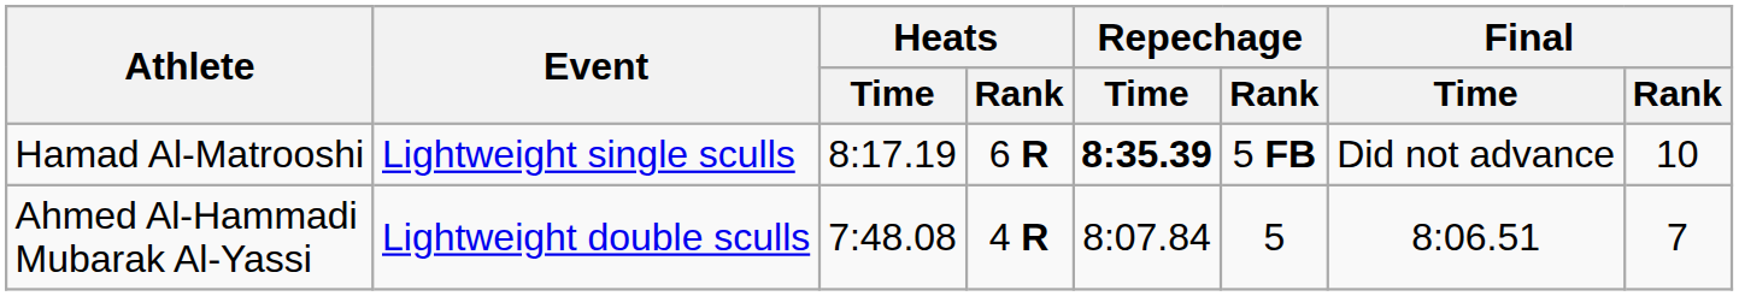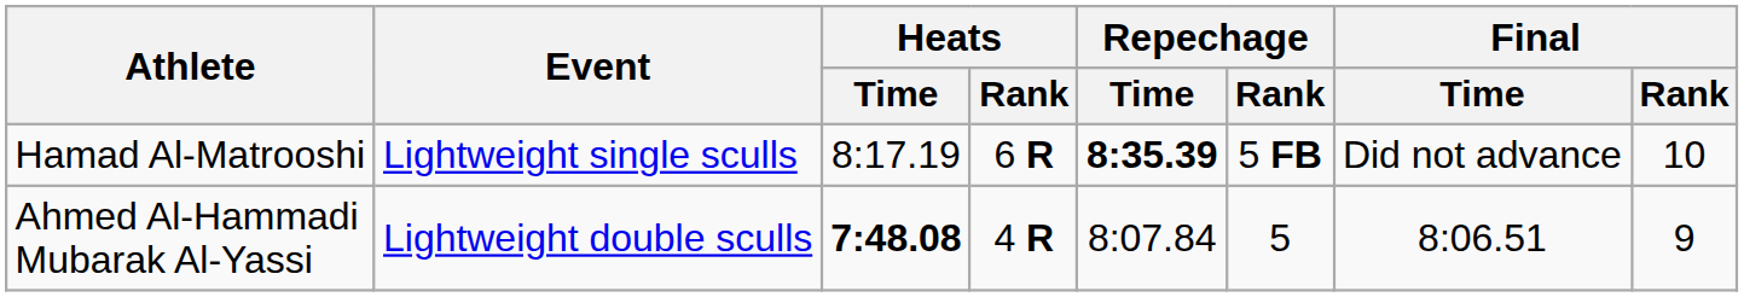 <table class=wikitable style=font-size:90%;text-align:center>
 <tr>
 <th rowspan=2>Athlete</th>
 <th rowspan=2>Event</th>
 <th colspan=2>Heats</th>
 <th colspan=2>Repechage</th>
 <th colspan=2>Final</th>
 </tr>
 <tr style="font-size:95%">
 <th>Time</th>
 <th>Rank</th>
 <th>Time</th>
 <th>Rank</th>
 <th>Time</th>
 <th>Rank</th>
 </tr>
 <tr>
 <td align=left>Hamad Al-Matrooshi</td>
 <td align=left><a href='#'>Lightweight single sculls</a></td>
 <td>8:17.19</td>
 <td>6 <strong>R</strong></td>
 <td><strong>8:35.39</strong></td>
 <td>5 <strong>FB</strong></td>
 <td>Did not advance</td>
 <td>10</td>
 </tr>
 <tr>
 <td align=left>Ahmed Al-Hammadi<br>Mubarak Al-Yassi</td>
 <td align=left><a href='#'>Lightweight double sculls</a></td>
-<td>7:48.08</td>
+<td><strong>7:48.08</strong></td>
 <td>4 <strong>R</strong></td>
 <td>8:07.84</td>
 <td>5</td>
 <td>8:06.51</td>
-<td>7</td>
+<td>9</td>
 </tr>
 </table>
